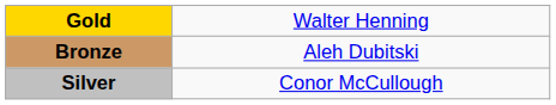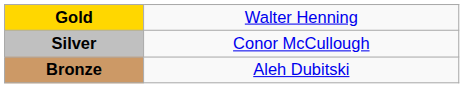 <table class="wikitable" style="text-align:center; " width="35%">
 <tr>
 <td bgcolor="gold"><strong>Gold</strong></td>
 <td><a href='#'>Walter Henning</a><br>  <small><em></em></small></td>
 </tr>
 <tr>
+<td bgcolor="silver"><strong>Silver</strong></td>
+<td><a href='#'>Conor McCullough</a><br>  <small><em></em></small></td>
+</tr>
+<tr>
 <td bgcolor="CC9966"><strong>Bronze</strong></td>
 <td><a href='#'>Aleh Dubitski</a><br>  <small><em></em></small></td>
 </tr>
-<tr>
-<td bgcolor="silver"><strong>Silver</strong></td>
-<td><a href='#'>Conor McCullough</a><br>  <small><em></em></small></td>
-</tr>
 </table>
